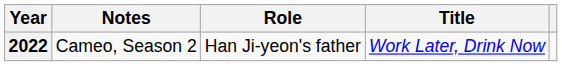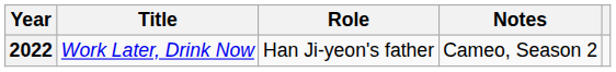 <table class="wikitable sortable plainrowheaders">
 <tr>
 <th scope="col">Year</th>
+<th scope="col">Title</th>
+<th scope="col">Role</th>
 <th scope="col">Notes</th>
-<th scope="col">Role</th>
-<th scope="col">Title</th>
 <th scope="col" class="unsortable"></th>
 </tr>
 <tr>
 <th scope="row">2022</th>
+<td><em><a href='#'>Work Later, Drink Now</a></em></td>
+<td>Han Ji-yeon's father</td>
 <td>Cameo, Season 2</td>
-<td>Han Ji-yeon's father</td>
-<td><em><a href='#'>Work Later, Drink Now</a></em></td>
 <td></td>
 </tr>
 </table>
